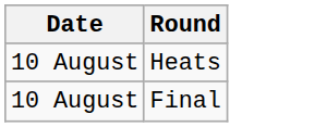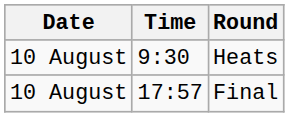 <table class="wikitable">
 <tr>
 <th>Date</th>
+<th>Time</th>
 <th>Round</th>
 </tr>
 <tr>
 <td>10 August</td>
+<td>9:30</td>
 <td>Heats</td>
 </tr>
 <tr>
 <td>10 August</td>
+<td>17:57</td>
 <td>Final</td>
 </tr>
 </table>
